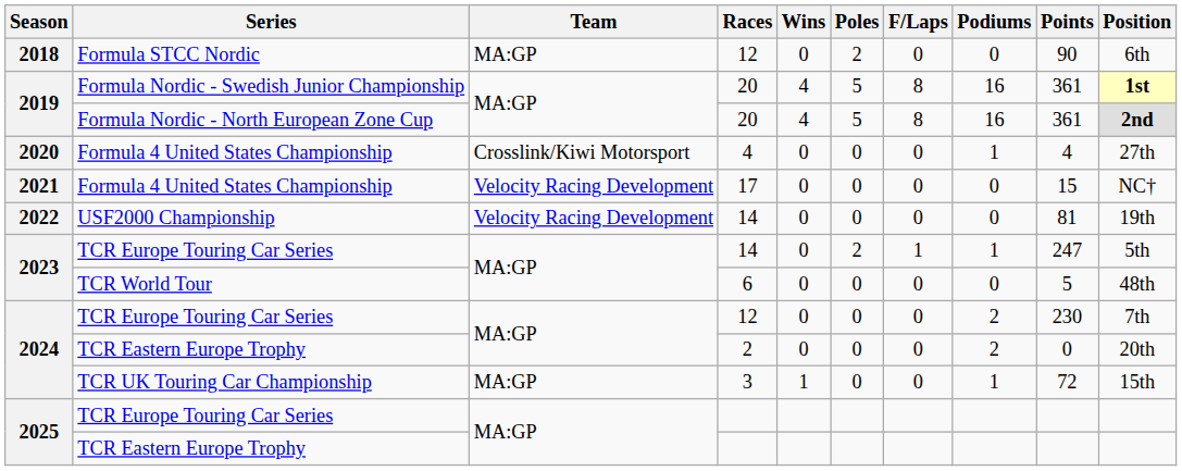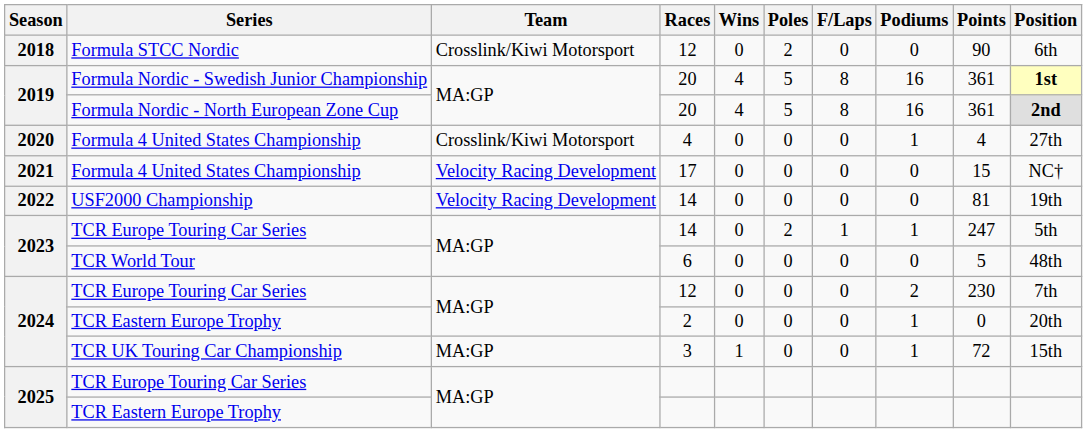 <table class="wikitable" style="font-size: 90%; text-align:center">
 <tr>
 <th>Season</th>
 <th>Series</th>
 <th>Team</th>
 <th>Races</th>
 <th>Wins</th>
 <th><strong>Poles</strong></th>
 <th>F/Laps</th>
 <th>Podiums</th>
 <th>Points</th>
 <th>Position</th>
 </tr>
 <tr>
 <th>2018</th>
 <td align="left"><a href='#'>Formula STCC Nordic</a></td>
-<td align="left">MA:GP</td>
+<td align="left">Crosslink/Kiwi Motorsport</td>
 <td>12</td>
 <td>0</td>
 <td>2</td>
 <td>0</td>
 <td>0</td>
 <td>90</td>
 <td>6th</td>
 </tr>
 <tr>
 <th rowspan="2">2019</th>
 <td align="left"><a href='#'>Formula Nordic - Swedish Junior Championship</a></td>
 <td rowspan="2" align="left">MA:GP</td>
 <td>20</td>
 <td>4</td>
 <td>5</td>
 <td>8</td>
 <td>16</td>
 <td>361</td>
 <td style="background:#FFFFBF;"><strong>1st</strong></td>
 </tr>
 <tr>
 <td align="left"><a href='#'>Formula Nordic - North European Zone Cup</a></td>
 <td>20</td>
 <td>4</td>
 <td>5</td>
 <td>8</td>
 <td>16</td>
 <td>361</td>
 <td style="background:#DFDFDF;"><strong>2nd</strong></td>
 </tr>
 <tr>
 <th rowspan="1">2020</th>
 <td align="left"><a href='#'>Formula 4 United States Championship</a></td>
 <td align="left">Crosslink/Kiwi Motorsport</td>
 <td>4</td>
 <td>0</td>
 <td>0</td>
 <td>0</td>
 <td>1</td>
 <td>4</td>
 <td>27th</td>
 </tr>
 <tr>
 <th><strong>2021</strong></th>
 <td align="left"><a href='#'>Formula 4 United States Championship</a></td>
 <td align="left"><a href='#'>Velocity Racing Development</a></td>
 <td>17</td>
 <td>0</td>
 <td>0</td>
 <td>0</td>
 <td>0</td>
 <td>15</td>
 <td>NC†</td>
 </tr>
 <tr>
 <th>2022</th>
 <td align="left"><a href='#'>USF2000 Championship</a></td>
 <td align="left"><a href='#'>Velocity Racing Development</a></td>
 <td>14</td>
 <td>0</td>
 <td>0</td>
 <td>0</td>
 <td>0</td>
 <td>81</td>
 <td>19th</td>
 </tr>
 <tr>
 <th rowspan=2>2023</th>
 <td align=left><a href='#'>TCR Europe Touring Car Series</a></td>
 <td align=left rowspan=2>MA:GP</td>
 <td>14</td>
 <td>0</td>
 <td>2</td>
 <td>1</td>
 <td>1</td>
 <td>247</td>
 <td>5th</td>
 </tr>
 <tr>
 <td align=left><a href='#'>TCR World Tour</a></td>
 <td>6</td>
 <td>0</td>
 <td>0</td>
 <td>0</td>
 <td>0</td>
 <td>5</td>
 <td>48th</td>
 </tr>
 <tr>
 <th rowspan="3">2024</th>
 <td align=left><a href='#'>TCR Europe Touring Car Series</a></td>
 <td rowspan="2" align="left">MA:GP</td>
 <td>12</td>
 <td>0</td>
 <td>0</td>
 <td>0</td>
 <td>2</td>
 <td>230</td>
 <td>7th</td>
 </tr>
 <tr>
 <td align=left><a href='#'>TCR Eastern Europe Trophy</a></td>
 <td>2</td>
 <td>0</td>
 <td>0</td>
 <td>0</td>
-<td>2</td>
+<td>1</td>
 <td>0</td>
 <td>20th</td>
 </tr>
 <tr>
 <td align=left><a href='#'>TCR UK Touring Car Championship</a></td>
 <td align="left">MA:GP</td>
 <td>3</td>
 <td>1</td>
 <td>0</td>
 <td>0</td>
 <td>1</td>
 <td>72</td>
 <td>15th</td>
 </tr>
 <tr>
 <th rowspan="2">2025</th>
 <td align=left><a href='#'>TCR Europe Touring Car Series</a></td>
 <td rowspan="2" align="left">MA:GP</td>
 <td></td>
 <td></td>
 <td></td>
 <td></td>
 <td></td>
 <td></td>
 <td></td>
 </tr>
 <tr>
 <td align=left><a href='#'>TCR Eastern Europe Trophy</a></td>
 <td></td>
 <td></td>
 <td></td>
 <td></td>
 <td></td>
 <td></td>
 <td></td>
 </tr>
 </table>
